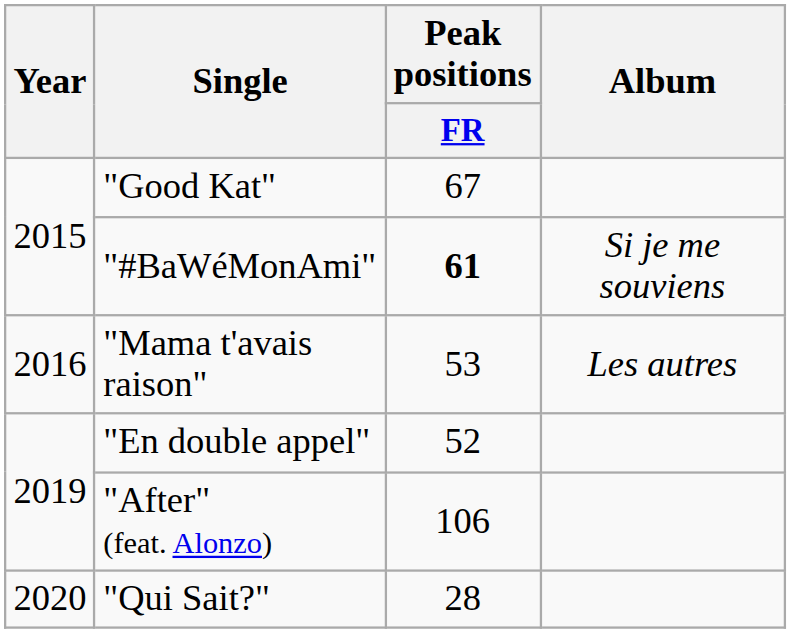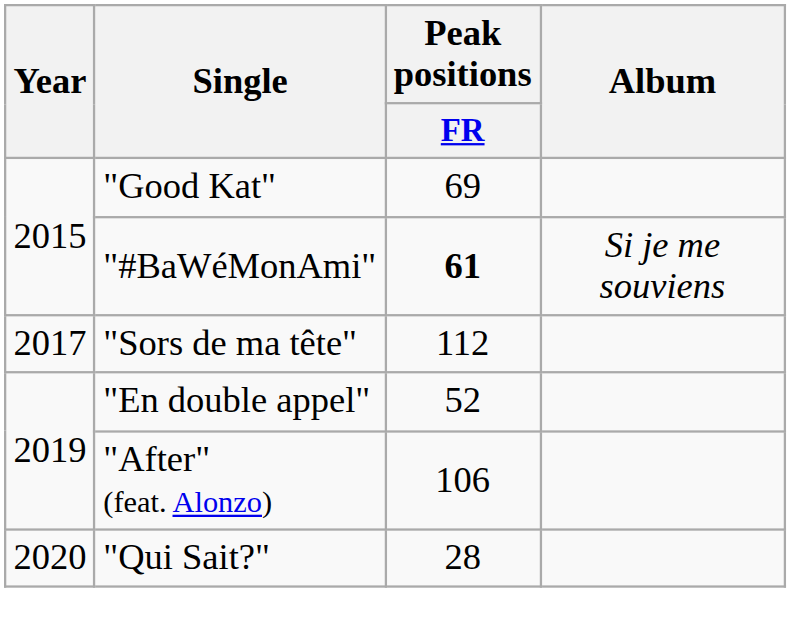 <table class="wikitable">
 <tr>
 <th align="center" rowspan="2" width="10">Year</th>
 <th align="center" rowspan="2" width="120">Single</th>
 <th align="center" colspan="1" width="20">Peak positions</th>
 <th align="center" rowspan="2" width="100">Album</th>
 </tr>
 <tr>
 <th scope="col" style="width:3em;font-size:90%;"><a href='#'>FR</a><br></th>
 </tr>
 <tr>
 <td style="text-align:center;" rowspan=2>2015</td>
 <td>"Good Kat"</td>
-<td style="text-align:center;">67</td>
+<td style="text-align:center;">69</td>
 <td style="text-align:center;"></td>
 </tr>
 <tr>
 <td>"#BaWéMonAmi"</td>
 <td style="text-align:center;"><strong>61</strong></td>
 <td style="text-align:center;"><em>Si je me souviens</em></td>
 </tr>
 <tr>
-<td style="text-align:center;">2016</td>
-<td>"Mama t'avais raison"</td>
-<td style="text-align:center;">53</td>
-<td style="text-align:center;"><em>Les autres</em></td>
+<td style="text-align:center;">2017</td>
+<td>"Sors de ma tête"</td>
+<td style="text-align:center;">112</td>
+<td style="text-align:center;"></td>
 </tr>
 <tr>
 <td style="text-align:center;" rowspan="2">2019</td>
 <td>"En double appel"</td>
 <td style="text-align:center;">52</td>
 <td style="text-align:center;"></td>
 </tr>
 <tr>
 <td>"After"<br><small>(feat. <a href='#'>Alonzo</a>)</small></td>
 <td style="text-align:center;">106</td>
 <td style="text-align:center;"></td>
 </tr>
 <tr>
 <td style="text-align:center;">2020</td>
 <td>"Qui Sait?"</td>
 <td style="text-align:center;">28<br></td>
 <td style="text-align:center;"></td>
 </tr>
 </table>
